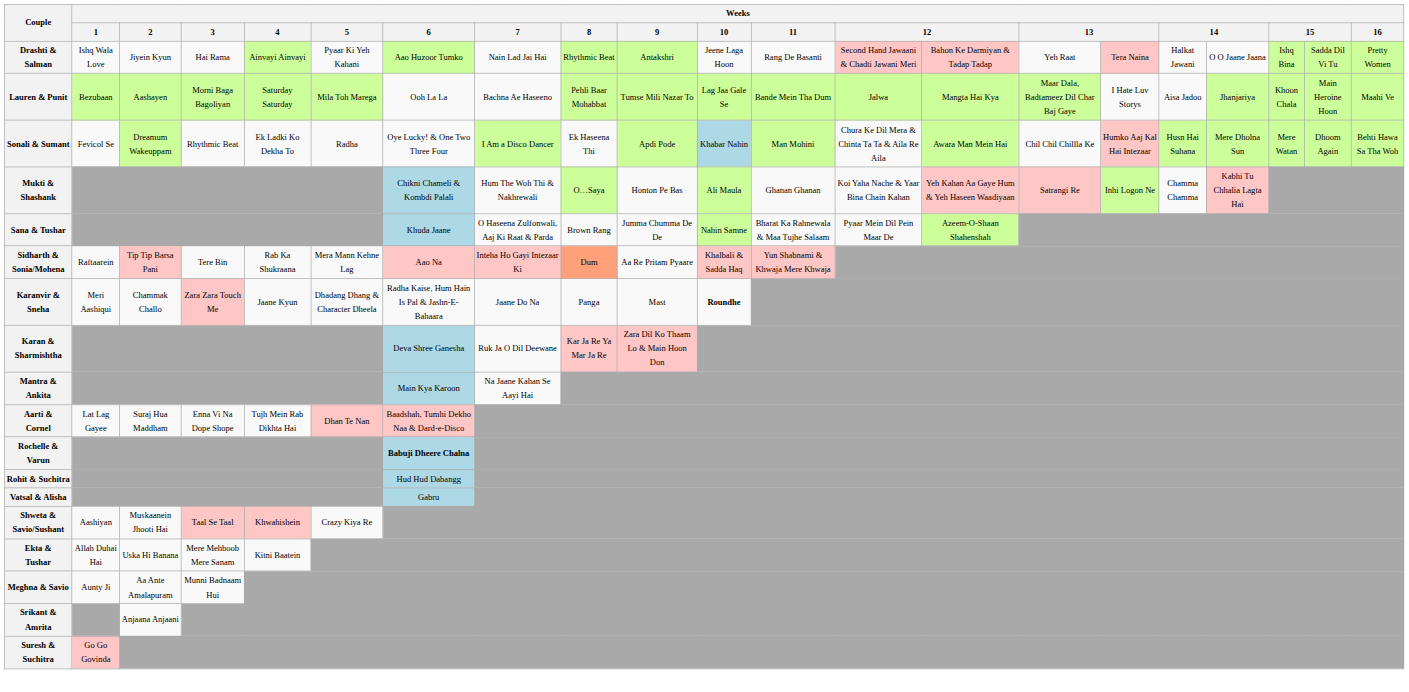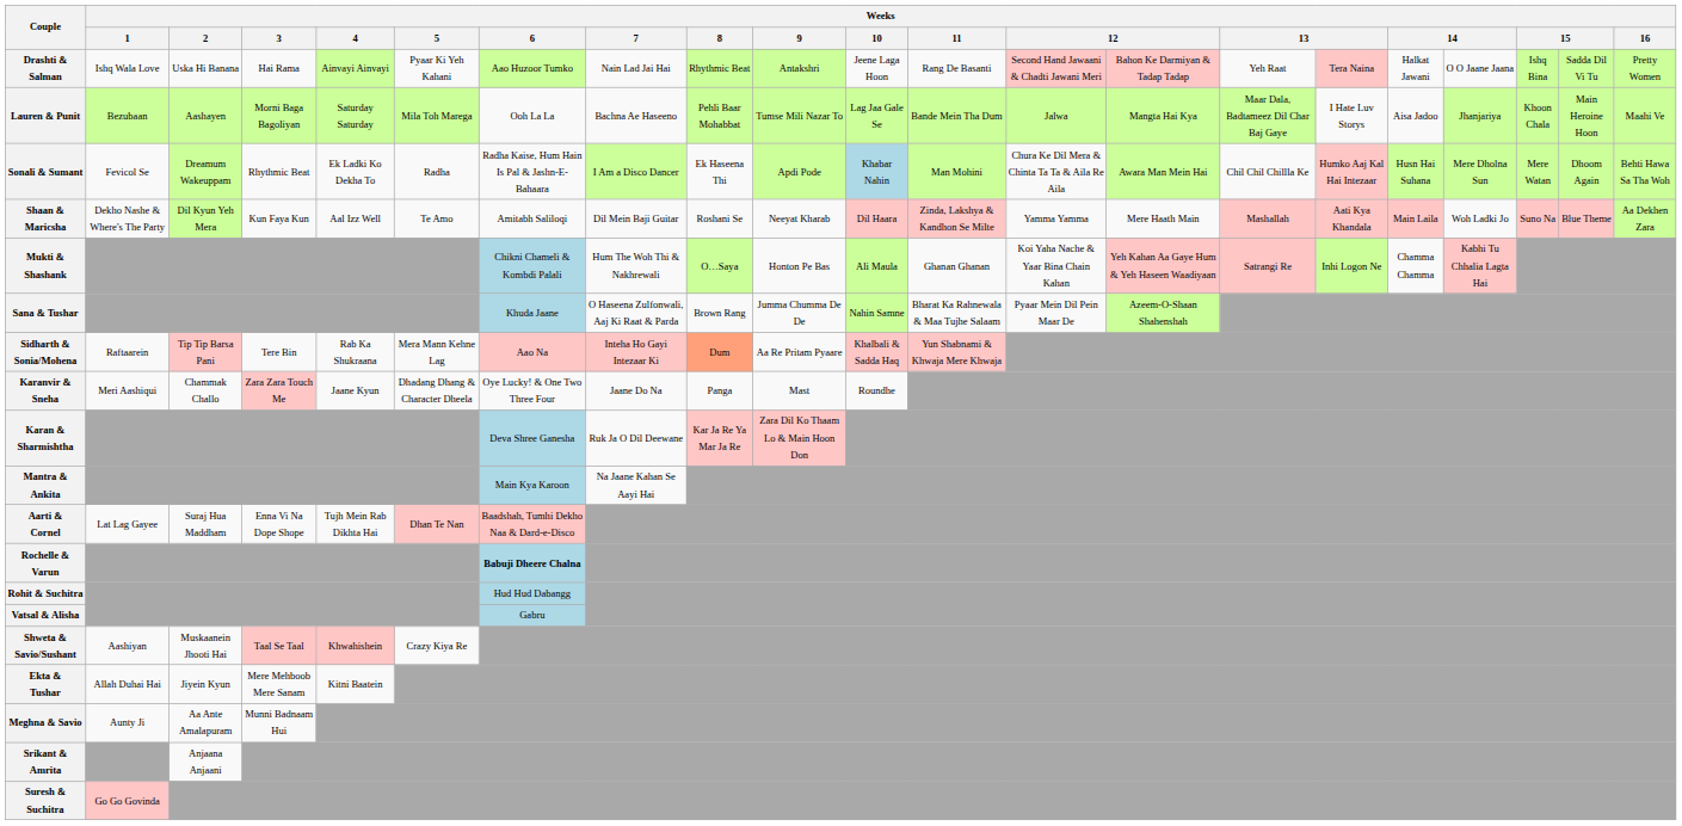 <table class="wikitable unsortable" style="text-align:center; font-size:75%; line-height:20px">
 <tr>
 <th rowspan="2">Couple</th>
 <th colspan="20">Weeks</th>
 </tr>
 <tr>
 <th>1</th>
 <th>2</th>
 <th>3</th>
 <th>4</th>
 <th>5</th>
 <th>6</th>
 <th>7</th>
 <th>8</th>
 <th>9</th>
 <th>10</th>
 <th>11</th>
 <th colspan=2>12</th>
 <th colspan=2>13</th>
 <th colspan=2>14</th>
 <th colspan=2>15</th>
 <th>16</th>
 </tr>
 <tr>
 <th scope="row">Drashti & Salman</th>
 <td>Ishq Wala Love</td>
-<td>Jiyein Kyun</td>
+<td>Uska Hi Banana</td>
 <td>Hai Rama</td>
 <td style="background:#cf9;">Ainvayi Ainvayi</td>
 <td>Pyaar Ki Yeh Kahani</td>
 <td style="background:#cf9;">Aao Huzoor Tumko</td>
 <td>Nain Lad Jai Hai</td>
 <td style="background:#cf9;">Rhythmic Beat</td>
 <td style="background:#cf9;">Antakshri</td>
 <td>Jeene Laga Hoon</td>
 <td>Rang De Basanti</td>
 <td style="background:#ffc6c6;">Second Hand Jawaani & Chadti Jawani Meri</td>
 <td style="background:#ffc6c6;">Bahon Ke Darmiyan & Tadap Tadap</td>
 <td>Yeh Raat</td>
 <td style="background:#ffc6c6;">Tera Naina</td>
 <td>Halkat Jawani</td>
 <td>O O Jaane Jaana</td>
 <td style="background:#cf9;">Ishq Bina</td>
 <td style="background:#cf9;">Sadda Dil Vi Tu</td>
 <td style="background:#cf9;">Pretty Women</td>
 </tr>
 <tr>
 <th scope="row">Lauren & Punit</th>
 <td style="background:#cf9;">Bezubaan</td>
 <td style="background:#cf9;">Aashayen</td>
 <td style="background:#cf9;">Morni Baga Bagoliyan</td>
 <td style="background:#cf9;">Saturday Saturday</td>
 <td style="background:#cf9;">Mila Toh Marega</td>
 <td>Ooh La La</td>
 <td>Bachna Ae Haseeno</td>
 <td style="background:#cf9;">Pehli Baar Mohabbat</td>
 <td style="background:#cf9;">Tumse Mili Nazar To</td>
 <td style="background:#cf9;">Lag Jaa Gale Se</td>
 <td style="background:#cf9;">Bande Mein Tha Dum</td>
 <td style="background:#cf9;">Jalwa</td>
 <td style="background:#cf9;">Mangta Hai Kya</td>
 <td style="background:#cf9;">Maar Dala, Badtameez Dil Char Baj Gaye</td>
 <td>I Hate Luv Storys</td>
 <td>Aisa Jadoo</td>
 <td style="background:#cf9;">Jhanjariya</td>
 <td style="background:#cf9;">Khoon Chala</td>
 <td style="background:#cf9;">Main Heroine Hoon</td>
 <td style="background:#cf9;">Maahi Ve</td>
 </tr>
 <tr>
 <th scope="row">Sonali & Sumant</th>
 <td>Fevicol Se</td>
 <td style="background:#cf9;">Dreamum Wakeuppam</td>
 <td>Rhythmic Beat</td>
 <td>Ek Ladki Ko Dekha To</td>
 <td>Radha</td>
-<td>Oye Lucky! & One Two Three Four</td>
+<td>Radha Kaise, Hum Hain Is Pal & Jashn-E-Bahaara</td>
 <td style="background:#cf9;">I Am a Disco Dancer</td>
 <td>Ek Haseena Thi</td>
 <td style="background:#cf9;">Apdi Pode</td>
 <td style="background:lightblue;">Khabar Nahin</td>
 <td style="background:#cf9;">Man Mohini</td>
 <td>Chura Ke Dil Mera & Chinta Ta Ta & Aila Re Aila</td>
 <td style="background:#cf9;">Awara Man Mein Hai</td>
 <td>Chil Chil Chillla Ke</td>
 <td style="background:#ffc6c6;">Humko Aaj Kal Hai Intezaar</td>
 <td style="background:#cf9;">Husn Hai Suhana</td>
 <td style="background:#cf9;">Mere Dholna Sun</td>
 <td style="background:#cf9;">Mere Watan</td>
 <td style="background:#cf9;">Dhoom Again</td>
 <td style="background:#cf9;">Behti Hawa Sa Tha Woh</td>
+</tr>
+<tr>
+<th scope="row">Shaan & Maricsha</th>
+<td>Dekho Nashe & Where's The Party</td>
+<td style="background:#cf9;">Dil Kyun Yeh Mera</td>
+<td>Kun Faya Kun</td>
+<td>Aal Izz Well</td>
+<td>Te Amo</td>
+<td>Amitabh Saliloqi</td>
+<td>Dil Mein Baji Guitar</td>
+<td>Roshani Se</td>
+<td>Neeyat Kharab</td>
+<td style="background:#ffc6c6;">Dil Haara</td>
+<td style="background:#ffc6c6;">Zinda, Lakshya & Kandhon Se Milte</td>
+<td>Yamma Yamma</td>
+<td>Mere Haath Main</td>
+<td style="background:#ffc6c6;">Mashallah</td>
+<td style="background:#ffc6c6;">Aati Kya Khandala</td>
+<td style="background:#ffc6c6;">Main Laila</td>
+<td>Woh Ladki Jo</td>
+<td style="background:#ffc6c6;">Suno Na</td>
+<td style="background:#ffc6c6;">Blue Theme</td>
+<td style="background:#cf9;">Aa Dekhen Zara</td>
 </tr>
 <tr>
 <th scope="row">Mukti & Shashank</th>
 <td style="background:darkgrey;" colspan=5></td>
 <td bgcolor="lightblue">Chikni Chameli & Kombdi Palali</td>
 <td>Hum The Woh Thi & Nakhrewali</td>
 <td style="background:#cf9;">O…Saya</td>
 <td>Honton Pe Bas</td>
 <td style="background:#cf9;">Ali Maula</td>
 <td>Ghanan Ghanan</td>
 <td>Koi Yaha Nache & Yaar Bina Chain Kahan</td>
 <td style="background:#ffc6c6;">Yeh Kahan Aa Gaye Hum & Yeh Haseen Waadiyaan</td>
 <td style="background:#ffc6c6;">Satrangi Re</td>
 <td style="background:#cf9;">Inhi Logon Ne</td>
 <td>Chamma Chamma</td>
 <td style="background:#ffc6c6;">Kabhi Tu Chhalia Lagta Hai</td>
 <td colspan="3" style="background:darkgrey;"></td>
 </tr>
 <tr>
 <th scope="row">Sana & Tushar</th>
 <td style="background:darkgrey;" colspan=5></td>
 <td bgcolor="lightblue">Khuda Jaane</td>
 <td>O Haseena Zulfonwali, Aaj Ki Raat & Parda</td>
 <td>Brown Rang</td>
 <td>Jumma Chumma De De</td>
 <td style="background:#cf9;">Nahin Samne</td>
 <td>Bharat Ka Rahnewala & Maa Tujhe Salaam</td>
 <td>Pyaar Mein Dil Pein Maar De</td>
 <td style="background:#cf9;">Azeem-O-Shaan Shahenshah</td>
 <td colspan="7" style="background:darkgrey;"></td>
 </tr>
 <tr>
 <th scope="row">Sidharth &<br>Sonia/Mohena</th>
 <td>Raftaarein</td>
 <td style="background:#ffc6c6;">Tip Tip Barsa Pani</td>
 <td>Tere Bin</td>
 <td>Rab Ka Shukraana</td>
 <td>Mera Mann Kehne Lag</td>
 <td style="background:#ffc6c6;">Aao Na</td>
 <td style="background:#ffc6c6;">Inteha Ho Gayi Intezaar Ki</td>
 <td style="background: lightsalmon;">Dum</td>
 <td>Aa Re Pritam Pyaare</td>
 <td style="background:#ffc6c6;">Khalbali & Sadda Haq</td>
 <td style="background:#ffc6c6;">Yun Shabnami & Khwaja Mere Khwaja</td>
 <td colspan="9" style="background:darkgrey;"></td>
 </tr>
 <tr>
 <th scope="row">Karanvir & Sneha</th>
 <td>Meri Aashiqui</td>
 <td>Chammak Challo</td>
 <td style="background:#ffc6c6;">Zara Zara Touch Me</td>
 <td>Jaane Kyun</td>
 <td>Dhadang Dhang & Character Dheela</td>
-<td>Radha Kaise, Hum Hain Is Pal & Jashn-E-Bahaara</td>
+<td>Oye Lucky! & One Two Three Four</td>
 <td>Jaane Do Na</td>
 <td>Panga</td>
 <td>Mast</td>
-<td><strong>Roundhe</strong></td>
+<td>Roundhe</td>
 <td colspan="10" style="background:darkgrey;"></td>
 </tr>
 <tr>
 <th scope="row">Karan & Sharmishtha</th>
 <td style="background:darkgrey;" colspan=5></td>
 <td bgcolor="lightblue">Deva Shree Ganesha</td>
 <td>Ruk Ja O Dil Deewane</td>
 <td style="background:#ffc6c6;">Kar Ja Re Ya Mar Ja Re</td>
 <td style="background:#ffc6c6;">Zara Dil Ko Thaam Lo & Main Hoon Don</td>
 <td colspan="11" style="background:darkgrey;"></td>
 </tr>
 <tr>
 <th scope="row">Mantra & Ankita</th>
 <td style="background:darkgrey;" colspan=5></td>
 <td bgcolor="lightblue">Main Kya Karoon</td>
 <td>Na Jaane Kahan Se Aayi Hai</td>
 <td colspan="13" style="background:darkgrey;"></td>
 </tr>
 <tr>
 <th scope="row">Aarti &<br>Cornel</th>
 <td>Lat Lag Gayee</td>
 <td>Suraj Hua Maddham</td>
 <td>Enna Vi Na Dope Shope</td>
 <td>Tujh Mein Rab Dikhta Hai</td>
 <td style="background:#ffc6c6;">Dhan Te Nan</td>
 <td style="background:#ffc6c6;">Baadshah, Tumhi Dekho Naa & Dard-e-Disco</td>
 <td colspan="14" style="background:darkgrey;"></td>
 </tr>
 <tr>
 <th scope="row">Rochelle & Varun</th>
 <td colspan="5" style="background:darkgrey;"></td>
 <td bgcolor="lightblue"><strong>Babuji Dheere Chalna</strong></td>
 <td colspan="14" style="background:darkgrey;"></td>
 </tr>
 <tr>
 <th scope="row">Rohit & Suchitra</th>
 <td colspan="5" style="background:darkgrey;"></td>
 <td bgcolor="lightblue">Hud Hud Dabangg</td>
 <td colspan="14" style="background:darkgrey;"></td>
 </tr>
 <tr>
 <th scope="row">Vatsal & Alisha</th>
 <td colspan="5" style="background:darkgrey;"></td>
 <td bgcolor="lightblue">Gabru</td>
 <td colspan="14" style="background:darkgrey;"></td>
 </tr>
 <tr>
 <th scope="row">Shweta &<br>Savio/Sushant</th>
 <td>Aashiyan</td>
 <td>Muskaanein Jhooti Hai</td>
 <td style="background:#ffc6c6;">Taal Se Taal</td>
 <td style="background:#ffc6c6;">Khwahishein</td>
 <td>Crazy Kiya Re</td>
 <td colspan="15" style="background:darkgrey;"></td>
 </tr>
 <tr>
 <th scope="row">Ekta &<br>Tushar</th>
 <td>Allah Duhai Hai</td>
-<td>Uska Hi Banana</td>
+<td>Jiyein Kyun</td>
 <td>Mere Mehboob Mere Sanam</td>
 <td>Kitni Baatein</td>
 <td colspan="16" style="background:darkgrey;"></td>
 </tr>
 <tr>
 <th scope="row">Meghna & Savio</th>
 <td>Aunty Ji</td>
 <td>Aa Ante Amalapuram</td>
 <td>Munni Badnaam Hui</td>
 <td colspan="17" style="background:darkgrey;"></td>
 </tr>
 <tr>
 <th scope="row">Srikant & Amrita</th>
 <td style="background:darkgrey;" colspan=1></td>
 <td>Anjaana Anjaani</td>
 <td colspan="18" style="background:darkgrey;"></td>
 </tr>
 <tr>
 <th scope="row">Suresh & Suchitra</th>
 <td style="background:#ffc6c6;">Go Go Govinda</td>
 <td colspan="19" style="background:darkgrey;"></td>
 </tr>
 </table>
